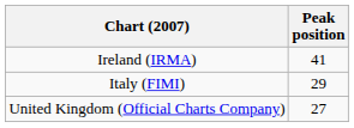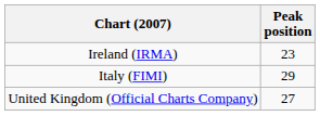 <table class="wikitable sortable plainrowheaders" style="text-align:center">
 <tr>
 <th>Chart (2007)</th>
 <th>Peak<br>position</th>
 </tr>
 <tr>
 <td>Ireland (<a href='#'>IRMA</a>)</td>
-<td align=center>41</td>
+<td align=center>23</td>
 </tr>
 <tr>
 <td>Italy (<a href='#'>FIMI</a>)</td>
 <td align=center>29</td>
 </tr>
 <tr>
 <td>United Kingdom (<a href='#'>Official Charts Company</a>)</td>
 <td align=center>27</td>
 </tr>
 </table>
